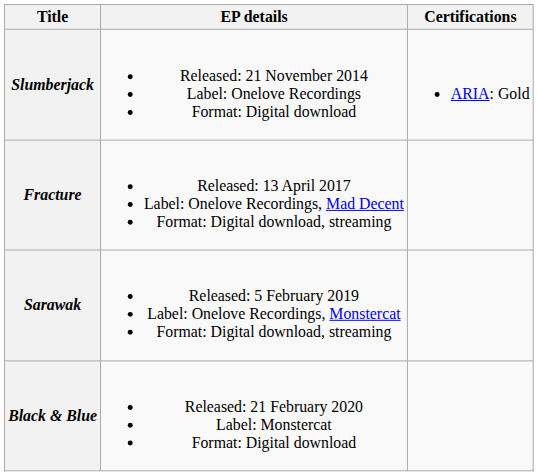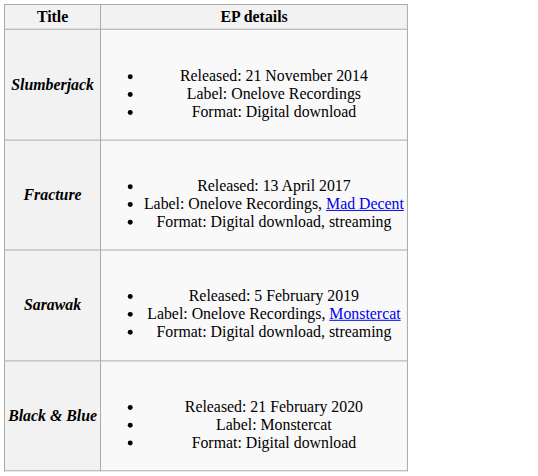 <table class="wikitable plainrowheaders" style="text-align:center;">
 <tr>
 <th scope="col" rowspan="1">Title</th>
 <th scope="col" rowspan="1">EP details</th>
-<th scope="col" rowspan="1">Certifications</th>
 </tr>
 <tr>
 <th scope="row"><em>Slumberjack</em></th>
 <td><br><ul><li>Released: 21 November 2014</li><li>Label: Onelove Recordings</li><li>Format: Digital download</li></ul></td>
-<td><br><ul><li><a href='#'>ARIA</a>: Gold</li></ul></td>
 </tr>
 <tr>
 <th scope="row"><em>Fracture</em></th>
 <td><br><ul><li>Released: 13 April 2017</li><li>Label: Onelove Recordings, <a href='#'>Mad Decent</a></li><li>Format: Digital download, streaming</li></ul></td>
-<td></td>
 </tr>
 <tr>
 <th scope="row"><em>Sarawak</em></th>
 <td><br><ul><li>Released: 5 February 2019</li><li>Label: Onelove Recordings, <a href='#'>Monstercat</a></li><li>Format: Digital download, streaming</li></ul></td>
-<td></td>
 </tr>
 <tr>
 <th scope="row"><em>Black & Blue</em></th>
 <td><br><ul><li>Released: 21 February 2020</li><li>Label: Monstercat</li><li>Format: Digital download</li></ul></td>
-<td></td>
 </tr>
 </table>
